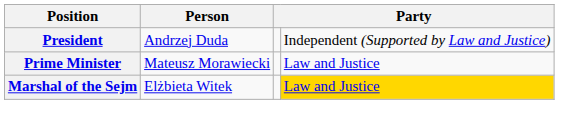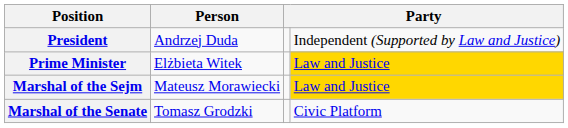 <table class="wikitable">
 <tr>
 <th>Position</th>
 <th>Person</th>
 <th colspan=2>Party</th>
 </tr>
 <tr>
 <th><a href='#'>President</a></th>
 <td><a href='#'>Andrzej Duda</a></td>
 <td></td>
 <td>Independent <em>(Supported by <a href='#'>Law and Justice</a>)</em></td>
 </tr>
 <tr>
 <th><a href='#'>Prime Minister</a></th>
-<td><a href='#'>Mateusz Morawiecki</a></td>
-<td></td>
-<td><a href='#'>Law and Justice</a></td>
-</tr>
-<tr>
-<th><a href='#'>Marshal of the Sejm</a></th>
 <td><a href='#'>Elżbieta Witek</a></td>
 <td></td>
 <td style="background: gold;"><a href='#'>Law and Justice</a></td>
 </tr>
+<tr>
+<th><a href='#'>Marshal of the Sejm</a></th>
+<td><a href='#'>Mateusz Morawiecki</a></td>
+<td></td>
+<td style="background: gold;"><a href='#'>Law and Justice</a></td>
+</tr>
+<tr>
+<th><a href='#'>Marshal of the Senate</a></th>
+<td><a href='#'>Tomasz Grodzki</a></td>
+<td></td>
+<td><a href='#'>Civic Platform</a></td>
+</tr>
 </table>
